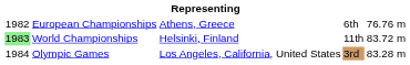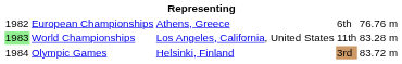 <table>
 <tr>
 <th colspan="5">Representing </th>
 </tr>
 <tr>
 <td>1982</td>
 <td><a href='#'>European Championships</a></td>
 <td><a href='#'>Athens, Greece</a></td>
 <td>6th</td>
 <td>76.76 m</td>
 </tr>
 <tr>
 <td style="background: lightgreen;">1983</td>
 <td><a href='#'>World Championships</a></td>
-<td><a href='#'>Helsinki, Finland</a></td>
+<td><a href='#'>Los Angeles, California</a>, United States</td>
 <td>11th</td>
-<td>83.72 m</td>
+<td>83.28 m</td>
 </tr>
 <tr>
 <td>1984</td>
 <td><a href='#'>Olympic Games</a></td>
-<td><a href='#'>Los Angeles, California</a>, United States</td>
+<td><a href='#'>Helsinki, Finland</a></td>
 <td bgcolor="cc9966">3rd</td>
-<td>83.28 m</td>
+<td>83.72 m</td>
 </tr>
 </table>
